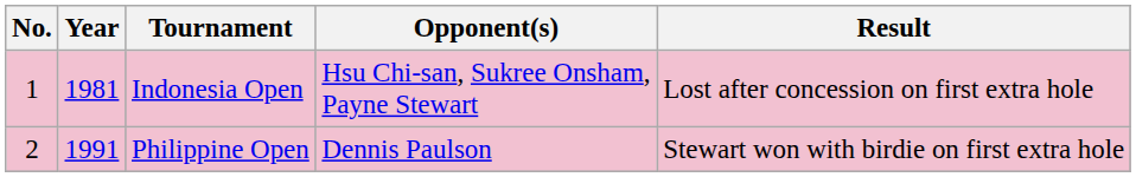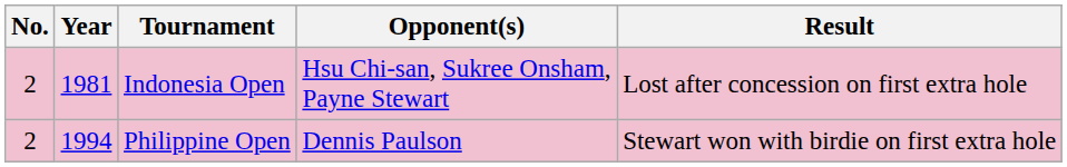 <table class="wikitable" style="font-size:95%;">
 <tr>
 <th>No.</th>
 <th>Year</th>
 <th>Tournament</th>
 <th>Opponent(s)</th>
 <th>Result</th>
 </tr>
 <tr style="background:#F2C1D1;">
-<td align=center>1</td>
+<td align=center>2</td>
 <td><a href='#'>1981</a></td>
 <td><a href='#'>Indonesia Open</a></td>
 <td> <a href='#'>Hsu Chi-san</a>,  <a href='#'>Sukree Onsham</a>,<br> <a href='#'>Payne Stewart</a></td>
 <td>Lost after concession on first extra hole</td>
 </tr>
 <tr style="background:#F2C1D1;">
 <td align=center>2</td>
-<td><a href='#'>1991</a></td>
+<td><a href='#'>1994</a></td>
 <td><a href='#'>Philippine Open</a></td>
 <td> <a href='#'>Dennis Paulson</a></td>
 <td>Stewart won with birdie on first extra hole</td>
 </tr>
 </table>
